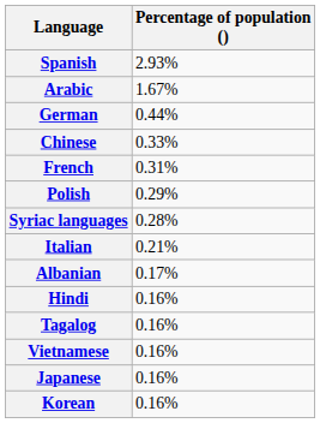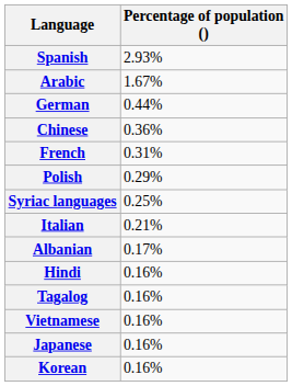 <table class="wikitable sortable">
 <tr>
 <th>Language</th>
 <th>Percentage of population<br>()</th>
 </tr>
 <tr>
 <th><a href='#'>Spanish</a></th>
 <td>2.93%</td>
 </tr>
 <tr>
 <th><a href='#'>Arabic</a></th>
 <td>1.67%</td>
 </tr>
 <tr>
 <th><a href='#'>German</a></th>
 <td>0.44%</td>
 </tr>
 <tr>
 <th><a href='#'>Chinese</a></th>
-<td>0.33%</td>
+<td>0.36%</td>
 </tr>
 <tr>
 <th><a href='#'>French</a></th>
 <td>0.31%</td>
 </tr>
 <tr>
 <th><a href='#'>Polish</a></th>
 <td>0.29%</td>
 </tr>
 <tr>
 <th><a href='#'>Syriac languages</a></th>
-<td>0.28%</td>
+<td>0.25%</td>
 </tr>
 <tr>
 <th><a href='#'>Italian</a></th>
 <td>0.21%</td>
 </tr>
 <tr>
 <th><a href='#'>Albanian</a></th>
 <td>0.17%</td>
 </tr>
 <tr>
 <th><a href='#'>Hindi</a></th>
 <td>0.16%</td>
 </tr>
 <tr>
 <th><a href='#'>Tagalog</a></th>
 <td>0.16%</td>
 </tr>
 <tr>
 <th><a href='#'>Vietnamese</a></th>
 <td>0.16%</td>
 </tr>
 <tr>
 <th><a href='#'>Japanese</a></th>
 <td>0.16%</td>
 </tr>
 <tr>
 <th><a href='#'>Korean</a></th>
 <td>0.16%</td>
 </tr>
 </table>
